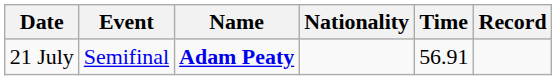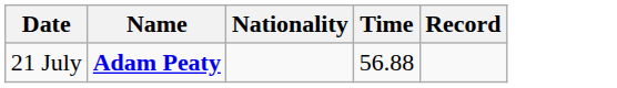 <table class="wikitable" style=text-align:center>
 <tr>
 <th>Date</th>
-<th>Event</th>
 <th>Name</th>
 <th>Nationality</th>
 <th>Time</th>
 <th>Record</th>
 </tr>
 <tr>
 <td>21 July</td>
-<td><a href='#'>Semifinal</a></td>
 <td align=left><strong><a href='#'>Adam Peaty</a></strong></td>
 <td align=left></td>
-<td>56.91</td>
+<td>56.88</td>
 <td></td>
 </tr>
 </table>
